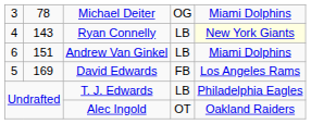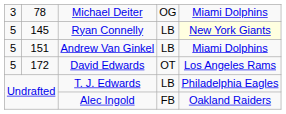 <table class="wikitable" style="text-align:center">
 <tr>
 <td>3</td>
 <td>78</td>
 <td><a href='#'>Michael Deiter</a></td>
 <td>OG</td>
 <td><a href='#'>Miami Dolphins</a></td>
 </tr>
 <tr>
-<td>4</td>
-<td>143</td>
+<td>5</td>
+<td>145</td>
 <td><a href='#'>Ryan Connelly</a></td>
 <td>LB</td>
 <td style="background: lightyellow;"><a href='#'>New York Giants</a></td>
 </tr>
 <tr>
-<td>6</td>
+<td>5</td>
 <td>151</td>
 <td><a href='#'>Andrew Van Ginkel</a></td>
 <td>LB</td>
 <td><a href='#'>Miami Dolphins</a></td>
 </tr>
 <tr>
 <td>5</td>
-<td>169</td>
+<td>172</td>
 <td><a href='#'>David Edwards</a></td>
-<td>FB</td>
+<td>OT</td>
 <td><a href='#'>Los Angeles Rams</a></td>
 </tr>
 <tr>
 <td rowspan="2" colspan="2"><a href='#'>Undrafted</a></td>
 <td><a href='#'>T. J. Edwards</a></td>
 <td>LB</td>
 <td><a href='#'>Philadelphia Eagles</a></td>
 </tr>
 <tr>
 <td><a href='#'>Alec Ingold</a></td>
-<td>OT</td>
+<td>FB</td>
 <td><a href='#'>Oakland Raiders</a></td>
 </tr>
 </table>
